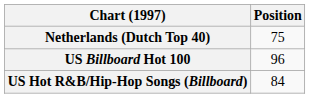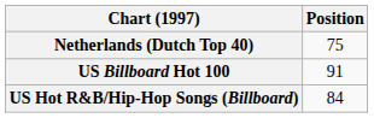 <table class="wikitable sortable plainrowheaders">
 <tr>
 <th>Chart (1997)</th>
 <th>Position</th>
 </tr>
 <tr>
 <th scope="row">Netherlands (Dutch Top 40)</th>
 <td style="text-align:center">75</td>
 </tr>
 <tr>
 <th scope="row">US <em>Billboard</em> Hot 100</th>
-<td style="text-align:center">96</td>
+<td style="text-align:center">91</td>
 </tr>
 <tr>
 <th scope="row">US Hot R&B/Hip-Hop Songs (<em>Billboard</em>)</th>
 <td style="text-align:center">84</td>
 </tr>
 </table>
